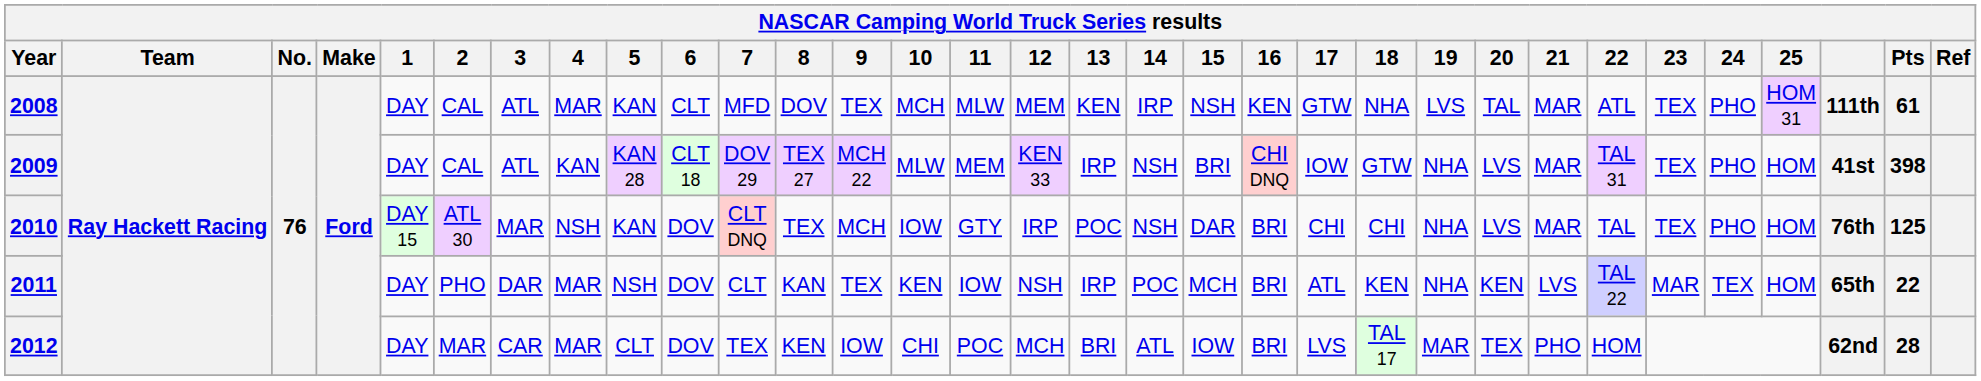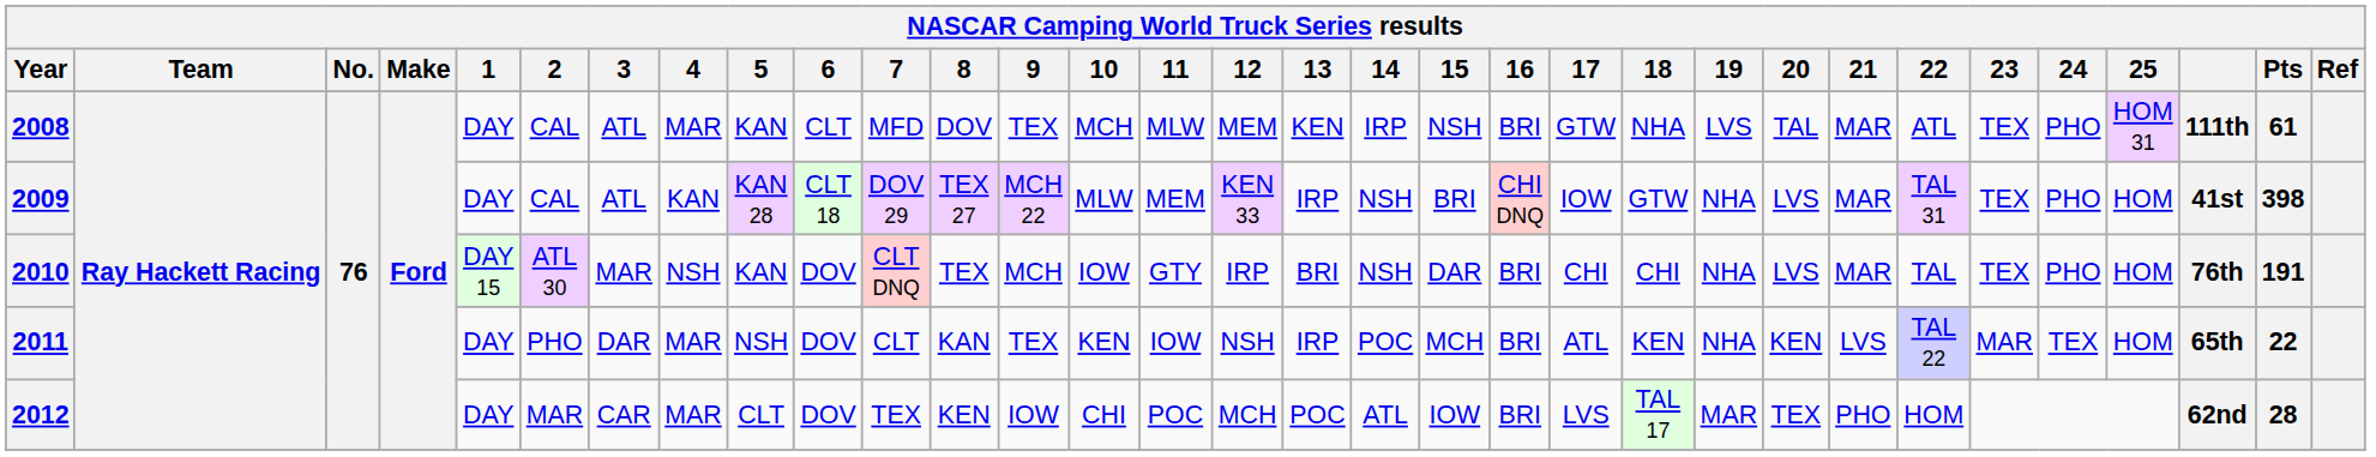 <table class="wikitable" style="text-align:center; font-size:75%">
 <tr>
 <th colspan=45><a href='#'>NASCAR Camping World Truck Series</a> results</th>
 </tr>
 <tr>
 <th>Year</th>
 <th>Team</th>
 <th>No.</th>
 <th>Make</th>
 <th>1</th>
 <th>2</th>
 <th>3</th>
 <th>4</th>
 <th>5</th>
 <th>6</th>
 <th>7</th>
 <th>8</th>
 <th>9</th>
 <th>10</th>
 <th>11</th>
 <th>12</th>
 <th>13</th>
 <th>14</th>
 <th>15</th>
 <th>16</th>
 <th>17</th>
 <th>18</th>
 <th>19</th>
 <th>20</th>
 <th>21</th>
 <th>22</th>
 <th>23</th>
 <th>24</th>
 <th>25</th>
 <th></th>
 <th>Pts</th>
 <th>Ref</th>
 </tr>
 <tr>
 <th><a href='#'>2008</a></th>
 <th rowspan=5><a href='#'>Ray Hackett Racing</a></th>
 <th rowspan=5>76</th>
 <th rowspan=5><a href='#'>Ford</a></th>
 <td><a href='#'>DAY</a></td>
 <td><a href='#'>CAL</a></td>
 <td><a href='#'>ATL</a></td>
 <td><a href='#'>MAR</a></td>
 <td><a href='#'>KAN</a></td>
 <td><a href='#'>CLT</a></td>
 <td><a href='#'>MFD</a></td>
 <td><a href='#'>DOV</a></td>
 <td><a href='#'>TEX</a></td>
 <td><a href='#'>MCH</a></td>
 <td><a href='#'>MLW</a></td>
 <td><a href='#'>MEM</a></td>
 <td><a href='#'>KEN</a></td>
 <td><a href='#'>IRP</a></td>
 <td><a href='#'>NSH</a></td>
-<td><a href='#'>KEN</a></td>
+<td><a href='#'>BRI</a></td>
 <td><a href='#'>GTW</a></td>
 <td><a href='#'>NHA</a></td>
 <td><a href='#'>LVS</a></td>
 <td><a href='#'>TAL</a></td>
 <td><a href='#'>MAR</a></td>
 <td><a href='#'>ATL</a></td>
 <td><a href='#'>TEX</a></td>
 <td><a href='#'>PHO</a></td>
 <td style="background:#EFCFFF;"><a href='#'>HOM</a><br><small>31</small></td>
 <th>111th</th>
 <th>61</th>
 <th></th>
 </tr>
 <tr>
 <th><a href='#'>2009</a></th>
 <td><a href='#'>DAY</a></td>
 <td><a href='#'>CAL</a></td>
 <td><a href='#'>ATL</a></td>
 <td><a href='#'>KAN</a></td>
 <td style="background:#EFCFFF;"><a href='#'>KAN</a><br><small>28</small></td>
 <td style="background:#DFFFDF;"><a href='#'>CLT</a><br><small>18</small></td>
 <td style="background:#EFCFFF;"><a href='#'>DOV</a><br><small>29</small></td>
 <td style="background:#EFCFFF;"><a href='#'>TEX</a><br><small>27</small></td>
 <td style="background:#EFCFFF;"><a href='#'>MCH</a><br><small>22</small></td>
 <td><a href='#'>MLW</a></td>
 <td><a href='#'>MEM</a></td>
 <td style="background:#EFCFFF;"><a href='#'>KEN</a><br><small>33</small></td>
 <td><a href='#'>IRP</a></td>
 <td><a href='#'>NSH</a></td>
 <td><a href='#'>BRI</a></td>
 <td style="background:#FFCFCF;"><a href='#'>CHI</a><br><small>DNQ</small></td>
 <td><a href='#'>IOW</a></td>
 <td><a href='#'>GTW</a></td>
 <td><a href='#'>NHA</a></td>
 <td><a href='#'>LVS</a></td>
 <td><a href='#'>MAR</a></td>
 <td style="background:#EFCFFF;"><a href='#'>TAL</a><br><small>31</small></td>
 <td><a href='#'>TEX</a></td>
 <td><a href='#'>PHO</a></td>
 <td><a href='#'>HOM</a></td>
 <th>41st</th>
 <th>398</th>
 <th></th>
 </tr>
 <tr>
 <th><a href='#'>2010</a></th>
 <td style="background:#DFFFDF;"><a href='#'>DAY</a><br><small>15</small></td>
 <td style="background:#EFCFFF;"><a href='#'>ATL</a><br><small>30</small></td>
 <td><a href='#'>MAR</a></td>
 <td><a href='#'>NSH</a></td>
 <td><a href='#'>KAN</a></td>
 <td><a href='#'>DOV</a></td>
 <td style="background:#FFCFCF;"><a href='#'>CLT</a><br><small>DNQ</small></td>
 <td><a href='#'>TEX</a></td>
 <td><a href='#'>MCH</a></td>
 <td><a href='#'>IOW</a></td>
 <td style="background:#;"><a href='#'>GTY</a></td>
 <td><a href='#'>IRP</a></td>
-<td><a href='#'>POC</a></td>
+<td><a href='#'>BRI</a></td>
 <td><a href='#'>NSH</a></td>
 <td><a href='#'>DAR</a></td>
 <td><a href='#'>BRI</a></td>
 <td><a href='#'>CHI</a></td>
 <td><a href='#'>CHI</a></td>
 <td><a href='#'>NHA</a></td>
 <td><a href='#'>LVS</a></td>
 <td><a href='#'>MAR</a></td>
 <td><a href='#'>TAL</a></td>
 <td><a href='#'>TEX</a></td>
 <td><a href='#'>PHO</a></td>
 <td><a href='#'>HOM</a></td>
 <th>76th</th>
-<th>125</th>
+<th>191</th>
 <th></th>
 </tr>
 <tr>
 <th><a href='#'>2011</a></th>
 <td><a href='#'>DAY</a></td>
 <td><a href='#'>PHO</a></td>
 <td><a href='#'>DAR</a></td>
 <td><a href='#'>MAR</a></td>
 <td><a href='#'>NSH</a></td>
 <td><a href='#'>DOV</a></td>
 <td><a href='#'>CLT</a></td>
 <td><a href='#'>KAN</a></td>
 <td><a href='#'>TEX</a></td>
 <td><a href='#'>KEN</a></td>
 <td><a href='#'>IOW</a></td>
 <td><a href='#'>NSH</a></td>
 <td><a href='#'>IRP</a></td>
 <td><a href='#'>POC</a></td>
 <td><a href='#'>MCH</a></td>
 <td><a href='#'>BRI</a></td>
 <td><a href='#'>ATL</a></td>
 <td><a href='#'>KEN</a></td>
 <td><a href='#'>NHA</a></td>
 <td><a href='#'>KEN</a></td>
 <td><a href='#'>LVS</a></td>
 <td style="background:#CFCFFF;"><a href='#'>TAL</a><br><small>22</small></td>
 <td><a href='#'>MAR</a></td>
 <td><a href='#'>TEX</a></td>
 <td><a href='#'>HOM</a></td>
 <th>65th</th>
 <th>22</th>
 <th></th>
 </tr>
 <tr>
 <th><a href='#'>2012</a></th>
 <td><a href='#'>DAY</a></td>
 <td><a href='#'>MAR</a></td>
 <td><a href='#'>CAR</a></td>
 <td><a href='#'>MAR</a></td>
 <td><a href='#'>CLT</a></td>
 <td><a href='#'>DOV</a></td>
 <td><a href='#'>TEX</a></td>
 <td><a href='#'>KEN</a></td>
 <td><a href='#'>IOW</a></td>
 <td><a href='#'>CHI</a></td>
 <td><a href='#'>POC</a></td>
 <td><a href='#'>MCH</a></td>
-<td><a href='#'>BRI</a></td>
+<td><a href='#'>POC</a></td>
 <td><a href='#'>ATL</a></td>
 <td><a href='#'>IOW</a></td>
 <td><a href='#'>BRI</a></td>
 <td><a href='#'>LVS</a></td>
 <td style="background:#DFFFDF;"><a href='#'>TAL</a><br><small>17</small></td>
 <td><a href='#'>MAR</a></td>
 <td><a href='#'>TEX</a></td>
 <td><a href='#'>PHO</a></td>
 <td><a href='#'>HOM</a></td>
 <td colspan=3></td>
 <th>62nd</th>
 <th>28</th>
 <th></th>
 </tr>
 </table>
